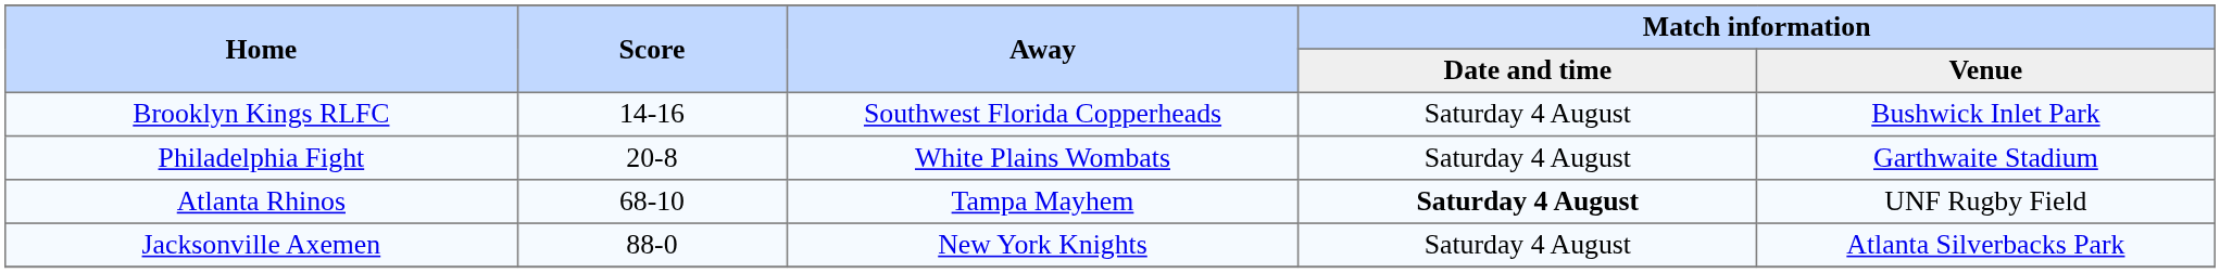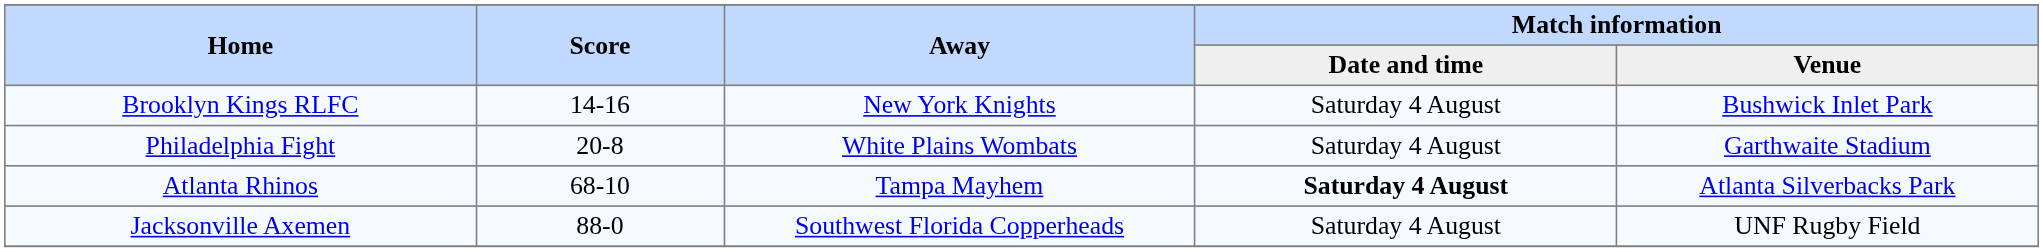 <table border="1" cellpadding="3" cellspacing="0" style="border-collapse:collapse; text-align:center; width:100%;">
 <tr style="background:#c1d8ff;">
 </tr>
 <tr style="background:#c1d8ff;">
 <th rowspan="2" style="width:19%;">Home</th>
 <th rowspan="2" style="width:10%;">Score</th>
 <th rowspan="2" style="width:19%;">Away</th>
 <th colspan=6>Match information</th>
 </tr>
 <tr style="background:#efefef;">
 <th width=17%>Date and time</th>
 <th width=17%>Venue</th>
 </tr>
 <tr style="text-align:center; background:#f5faff;">
 <td><a href='#'>Brooklyn Kings RLFC</a></td>
 <td>14-16</td>
-<td><a href='#'>Southwest Florida Copperheads</a></td>
+<td><a href='#'>New York Knights</a></td>
 <td>Saturday 4 August</td>
 <td><a href='#'>Bushwick Inlet Park</a></td>
 </tr>
 <tr style="text-align:center; background:#f5faff;">
 <td><a href='#'>Philadelphia Fight</a></td>
 <td>20-8</td>
 <td><a href='#'>White Plains Wombats</a></td>
 <td>Saturday 4 August</td>
 <td><a href='#'>Garthwaite Stadium</a></td>
 </tr>
 <tr style="text-align:center; background:#f5faff;">
 <td><a href='#'>Atlanta Rhinos</a></td>
 <td>68-10</td>
 <td><a href='#'>Tampa Mayhem</a></td>
 <td><strong>Saturday 4 August</strong></td>
-<td>UNF Rugby Field</td>
+<td><a href='#'>Atlanta Silverbacks Park</a></td>
 </tr>
 <tr style="text-align:center; background:#f5faff;">
 <td><a href='#'>Jacksonville Axemen</a></td>
 <td>88-0</td>
-<td><a href='#'>New York Knights</a></td>
+<td><a href='#'>Southwest Florida Copperheads</a></td>
 <td>Saturday 4 August</td>
-<td><a href='#'>Atlanta Silverbacks Park</a></td>
+<td>UNF Rugby Field</td>
 </tr>
 <tr>
 </tr>
 </table>
